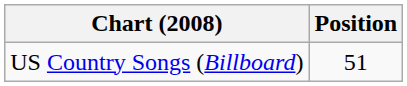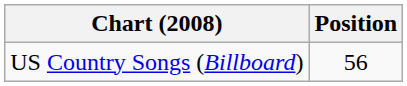 <table class="wikitable sortable">
 <tr>
 <th scope="col">Chart (2008)</th>
 <th scope="col">Position</th>
 </tr>
 <tr>
 <td>US <a href='#'>Country Songs</a> (<em><a href='#'>Billboard</a></em>)</td>
-<td align="center">51</td>
+<td align="center">56</td>
 </tr>
 </table>
